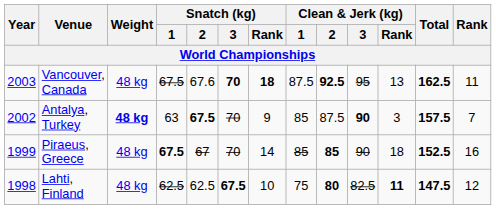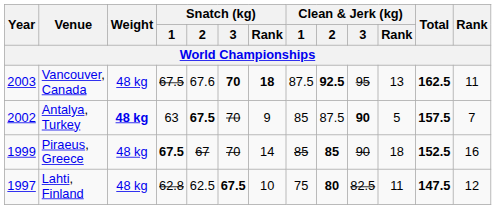 <table class="wikitable" style="text-align:center;">
 <tr>
 <th rowspan=2 width=40>Year</th>
 <th rowspan=2 width=250>Venue</th>
 <th rowspan=2 width=60>Weight</th>
 <th colspan=4>Snatch (kg)</th>
 <th colspan=4>Clean & Jerk (kg)</th>
 <th rowspan=2 width=40>Total</th>
 <th rowspan=2 width=40>Rank</th>
 </tr>
 <tr>
 <th width=40>1</th>
 <th width=40>2</th>
 <th width=40>3</th>
 <th width=40>Rank</th>
 <th width=40>1</th>
 <th width=40>2</th>
 <th width=40>3</th>
 <th width=40>Rank</th>
 </tr>
 <tr>
 <th colspan=13><a href='#'>World Championships</a></th>
 </tr>
 <tr>
 <td><a href='#'>2003</a></td>
 <td align=left> <a href='#'>Vancouver</a>, <a href='#'>Canada</a></td>
 <td><a href='#'>48 kg</a></td>
 <td><s>67.5 </s></td>
 <td>67.6</td>
 <td><strong>70</strong></td>
 <td><strong>18</strong></td>
 <td>87.5</td>
 <td><strong>92.5</strong></td>
 <td><s>95 </s></td>
 <td>13</td>
 <td><strong>162.5</strong></td>
 <td>11</td>
 </tr>
 <tr>
 <td><a href='#'>2002</a></td>
 <td align=left> <a href='#'>Antalya</a>, <a href='#'>Turkey</a></td>
 <td><strong><a href='#'>48 kg</a></strong></td>
 <td>63</td>
 <td><strong>67.5</strong></td>
 <td><s>70 </s></td>
 <td>9</td>
 <td>85</td>
 <td>87.5</td>
 <td><strong>90</strong></td>
-<td>3</td>
+<td>5</td>
 <td><strong>157.5</strong></td>
 <td>7</td>
 </tr>
 <tr>
 <td><a href='#'>1999</a></td>
 <td align=left> <a href='#'>Piraeus</a>, <a href='#'>Greece</a></td>
 <td><a href='#'>48 kg</a></td>
 <td><strong>67.5</strong></td>
 <td><s>67 </s></td>
 <td><s>70 </s></td>
 <td>14</td>
 <td><s>85 </s></td>
 <td><strong>85</strong></td>
 <td><s>90 </s></td>
 <td>18</td>
 <td><strong>152.5</strong></td>
 <td>16</td>
 </tr>
 <tr>
-<td><a href='#'>1998</a></td>
+<td><a href='#'>1997</a></td>
 <td align=left> <a href='#'>Lahti</a>, <a href='#'>Finland</a></td>
 <td><a href='#'>48 kg</a></td>
-<td><s>62.5 </s></td>
+<td><s>62.8 </s></td>
 <td>62.5</td>
 <td><strong>67.5</strong></td>
 <td>10</td>
 <td>75</td>
 <td><strong>80</strong></td>
 <td><s>82.5 </s></td>
-<td><strong>11</strong></td>
+<td>11</td>
 <td><strong>147.5</strong></td>
 <td>12</td>
 </tr>
 </table>
